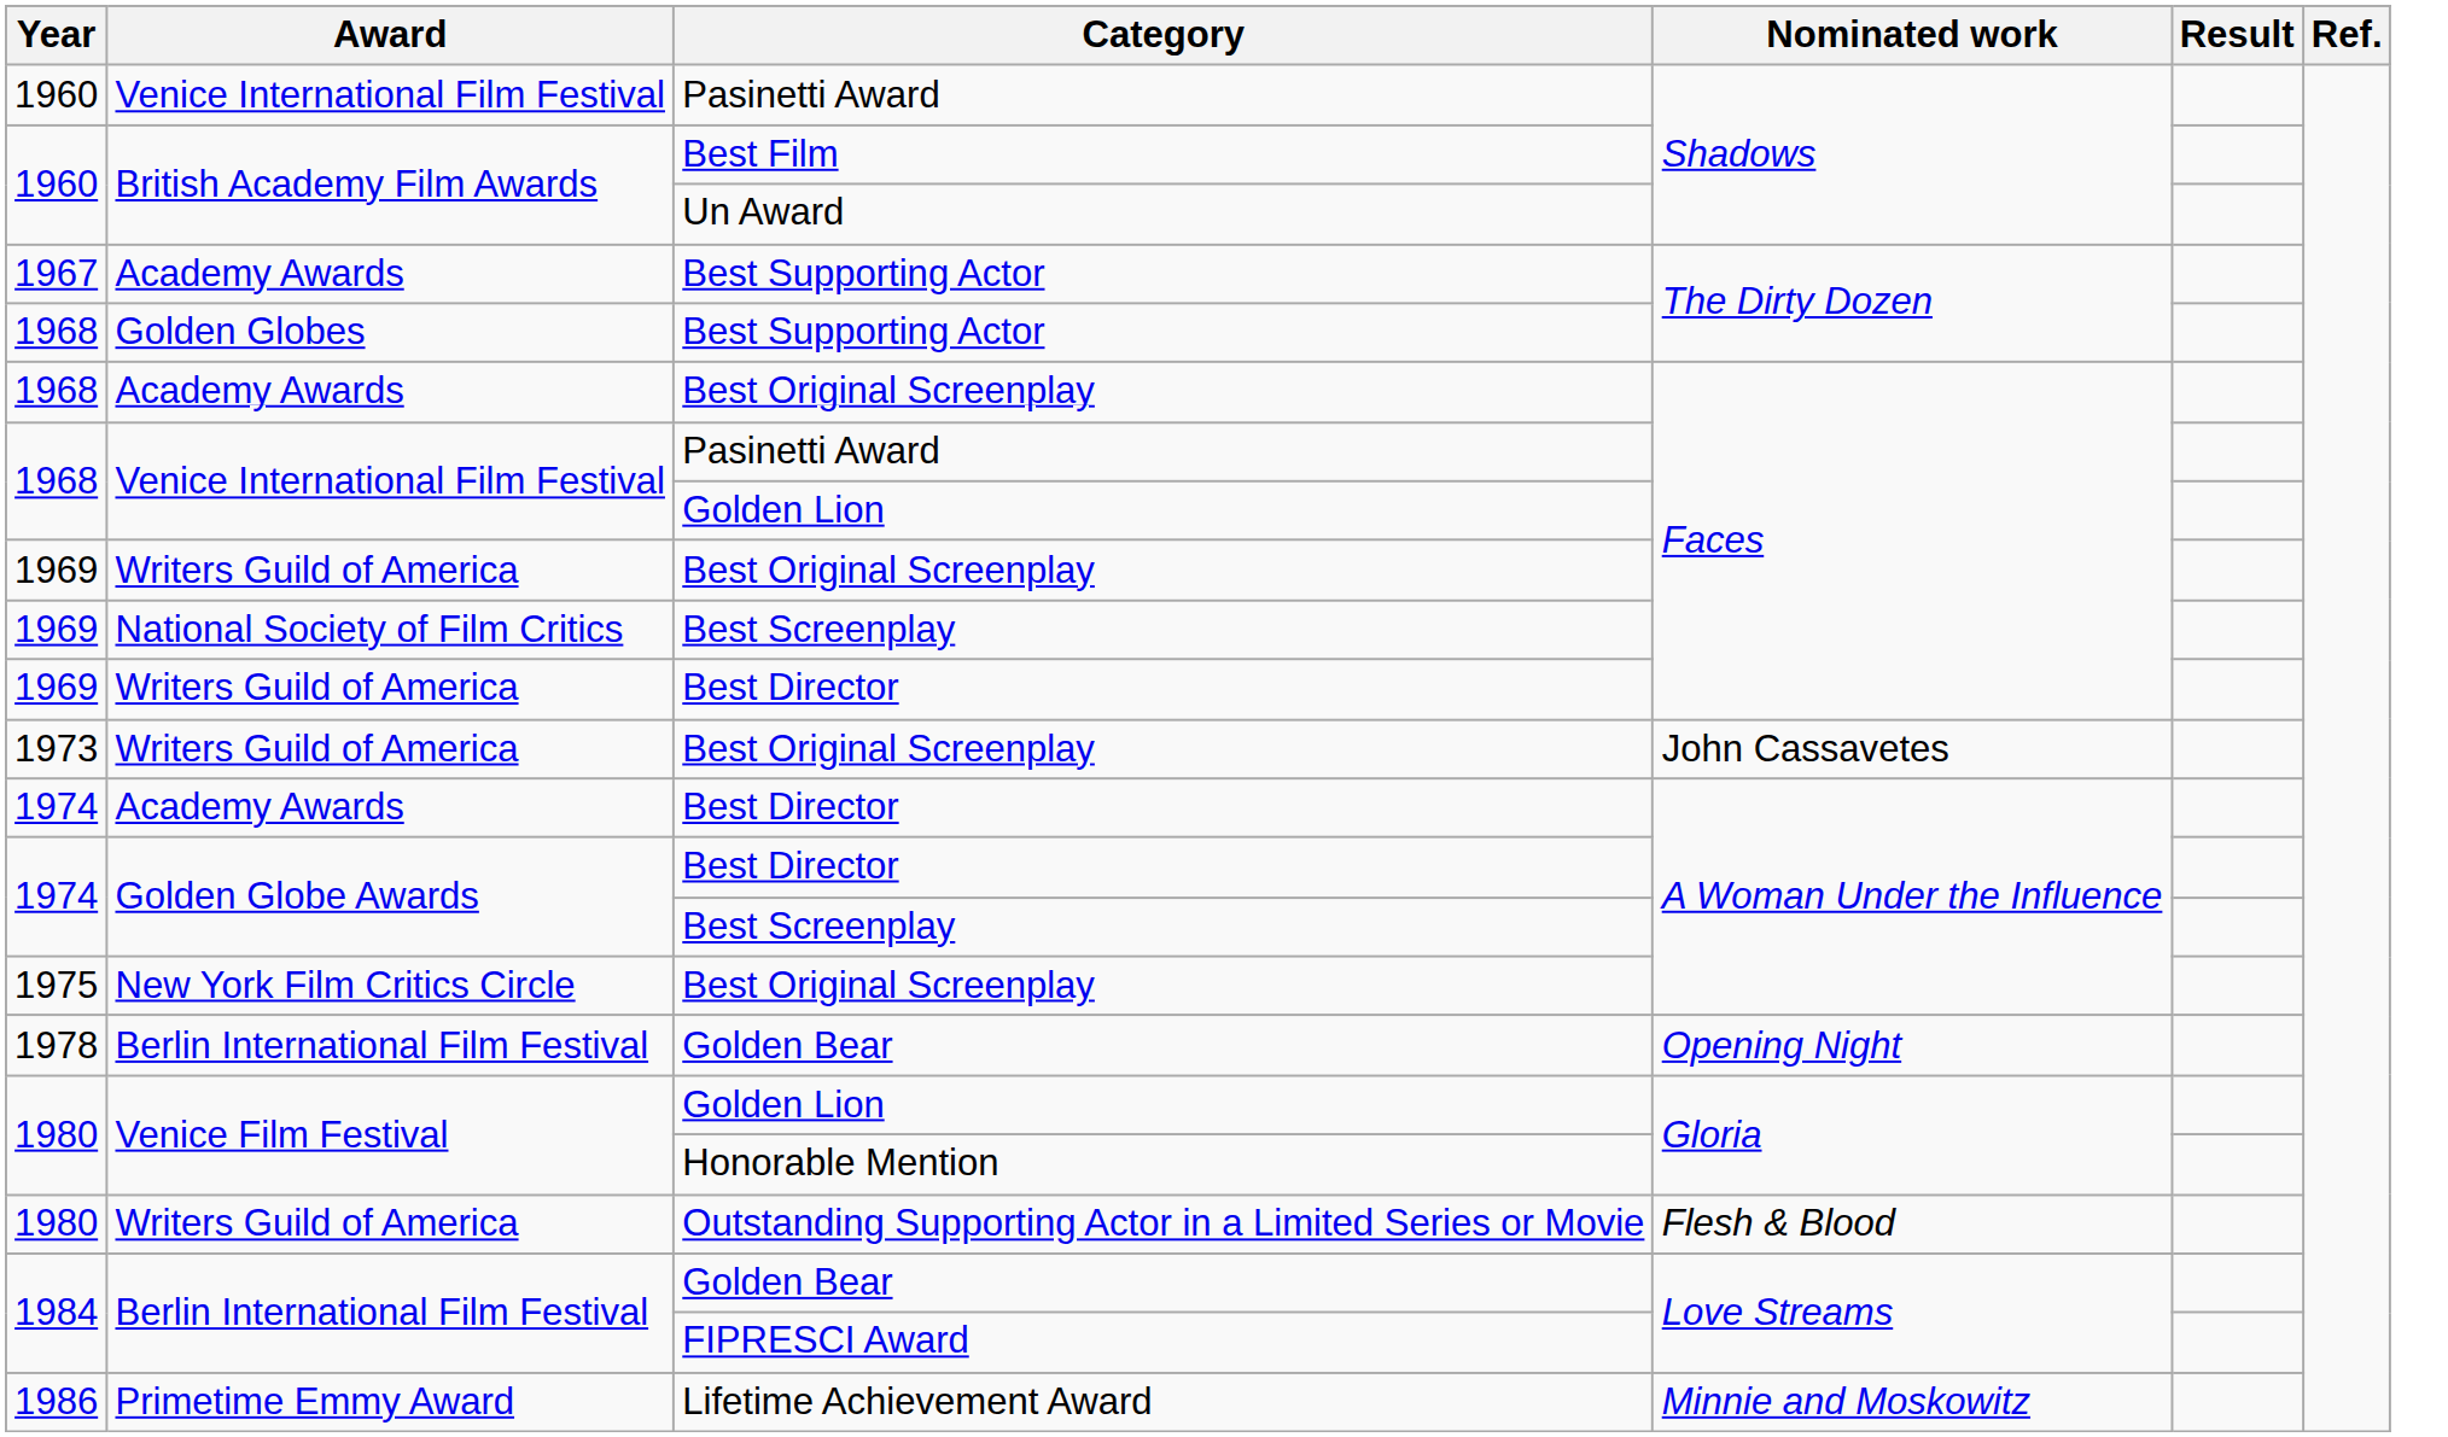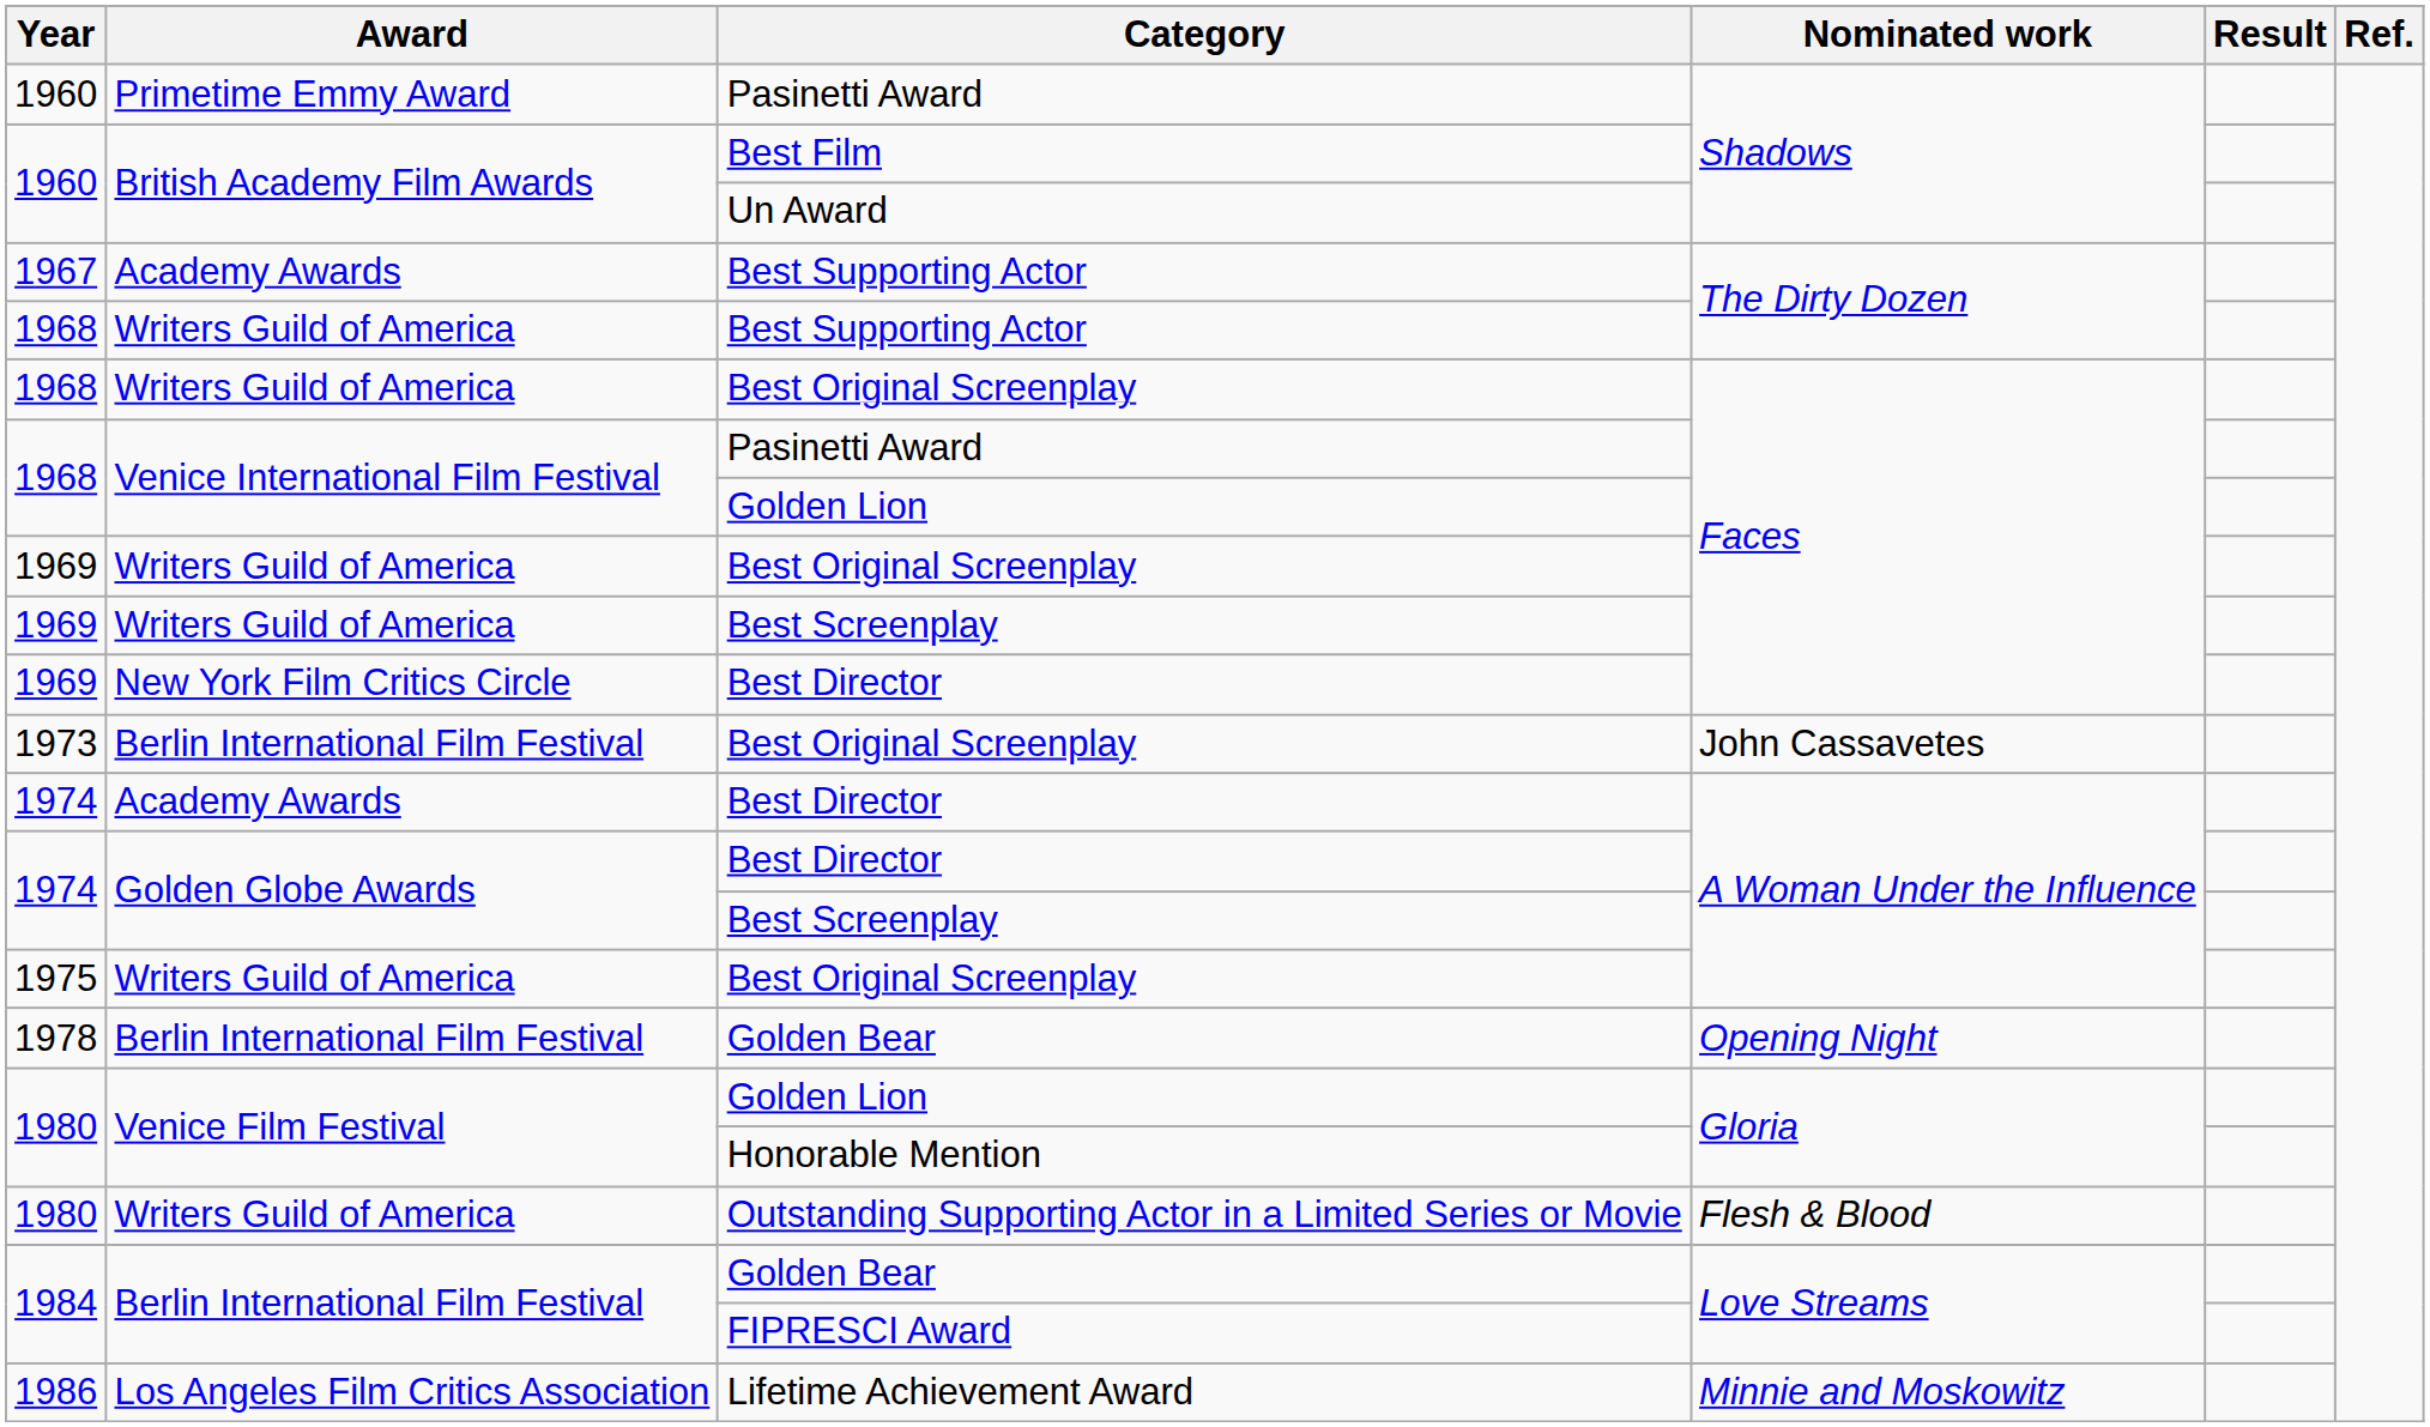 <table class="wikitable">
 <tr>
 <th>Year</th>
 <th>Award</th>
 <th>Category</th>
 <th>Nominated work</th>
 <th>Result</th>
 <th>Ref.</th>
 </tr>
 <tr>
 <td>1960</td>
-<td><a href='#'>Venice International Film Festival</a></td>
+<td><a href='#'>Primetime Emmy Award</a></td>
 <td>Pasinetti Award</td>
 <td rowspan=3><em><a href='#'>Shadows</a></em></td>
 <td></td>
 <td rowspan=23></td>
 </tr>
 <tr>
 <td rowspan=2><a href='#'>1960</a></td>
 <td rowspan=2><a href='#'>British Academy Film Awards</a></td>
 <td><a href='#'>Best Film</a></td>
 <td></td>
 </tr>
 <tr>
 <td>Un Award</td>
 <td></td>
 </tr>
 <tr>
 <td><a href='#'>1967</a></td>
 <td><a href='#'>Academy Awards</a></td>
 <td><a href='#'>Best Supporting Actor</a></td>
 <td rowspan=2><em><a href='#'>The Dirty Dozen</a></em></td>
 <td></td>
 </tr>
 <tr>
 <td><a href='#'>1968</a></td>
-<td><a href='#'>Golden Globes</a></td>
+<td><a href='#'>Writers Guild of America</a></td>
 <td><a href='#'>Best Supporting Actor</a></td>
 <td></td>
 </tr>
 <tr>
 <td><a href='#'>1968</a></td>
-<td><a href='#'>Academy Awards</a></td>
+<td><a href='#'>Writers Guild of America</a></td>
 <td><a href='#'>Best Original Screenplay</a></td>
 <td rowspan=6><em><a href='#'>Faces</a></em></td>
 <td></td>
 </tr>
 <tr>
 <td rowspan=2><a href='#'>1968</a></td>
 <td rowspan=2><a href='#'>Venice International Film Festival</a></td>
 <td>Pasinetti Award</td>
 <td></td>
 </tr>
 <tr>
 <td><a href='#'>Golden Lion</a></td>
 <td></td>
 </tr>
 <tr>
 <td>1969</td>
 <td><a href='#'>Writers Guild of America</a></td>
 <td><a href='#'>Best Original Screenplay</a></td>
 <td></td>
 </tr>
 <tr>
 <td><a href='#'>1969</a></td>
-<td><a href='#'>National Society of Film Critics</a></td>
+<td><a href='#'>Writers Guild of America</a></td>
 <td><a href='#'>Best Screenplay</a></td>
 <td></td>
 </tr>
 <tr>
 <td><a href='#'>1969</a></td>
-<td><a href='#'>Writers Guild of America</a></td>
+<td><a href='#'>New York Film Critics Circle</a></td>
 <td><a href='#'>Best Director</a></td>
 <td></td>
 </tr>
 <tr>
 <td>1973</td>
-<td><a href='#'>Writers Guild of America</a></td>
+<td><a href='#'>Berlin International Film Festival</a></td>
 <td><a href='#'>Best Original Screenplay</a></td>
 <td>John Cassavetes</td>
 <td></td>
 </tr>
 <tr>
 <td><a href='#'>1974</a></td>
 <td><a href='#'>Academy Awards</a></td>
 <td><a href='#'>Best Director</a></td>
 <td rowspan=4><em><a href='#'>A Woman Under the Influence</a></em></td>
 <td></td>
 </tr>
 <tr>
 <td rowspan=2><a href='#'>1974</a></td>
 <td rowspan=2><a href='#'>Golden Globe Awards</a></td>
 <td><a href='#'>Best Director</a></td>
 <td></td>
 </tr>
 <tr>
 <td><a href='#'>Best Screenplay</a></td>
 <td></td>
 </tr>
 <tr>
 <td>1975</td>
-<td><a href='#'>New York Film Critics Circle</a></td>
+<td><a href='#'>Writers Guild of America</a></td>
 <td><a href='#'>Best Original Screenplay</a></td>
 <td></td>
 </tr>
 <tr>
 <td>1978</td>
 <td><a href='#'>Berlin International Film Festival</a></td>
 <td><a href='#'>Golden Bear</a></td>
 <td><em><a href='#'>Opening Night</a></em></td>
 <td></td>
 </tr>
 <tr>
 <td rowspan=2><a href='#'>1980</a></td>
 <td rowspan=2><a href='#'>Venice Film Festival</a></td>
 <td><a href='#'>Golden Lion</a></td>
 <td rowspan=2><em><a href='#'>Gloria</a></em></td>
 <td></td>
 </tr>
 <tr>
 <td>Honorable Mention</td>
 <td></td>
 </tr>
 <tr>
 <td><a href='#'>1980</a></td>
 <td><a href='#'>Writers Guild of America</a></td>
 <td><a href='#'>Outstanding Supporting Actor in a Limited Series or Movie</a></td>
 <td><em>Flesh & Blood</em></td>
 <td></td>
 </tr>
 <tr>
 <td rowspan=2><a href='#'>1984</a></td>
 <td rowspan=2><a href='#'>Berlin International Film Festival</a></td>
 <td><a href='#'>Golden Bear</a></td>
 <td rowspan=2><em><a href='#'>Love Streams</a></em></td>
 <td></td>
 </tr>
 <tr>
 <td><a href='#'>FIPRESCI Award</a></td>
 <td></td>
 </tr>
 <tr>
 <td><a href='#'>1986</a></td>
-<td><a href='#'>Primetime Emmy Award</a></td>
+<td><a href='#'>Los Angeles Film Critics Association</a></td>
 <td>Lifetime Achievement Award</td>
 <td><em><a href='#'>Minnie and Moskowitz</a></em></td>
 <td></td>
 </tr>
 </table>
